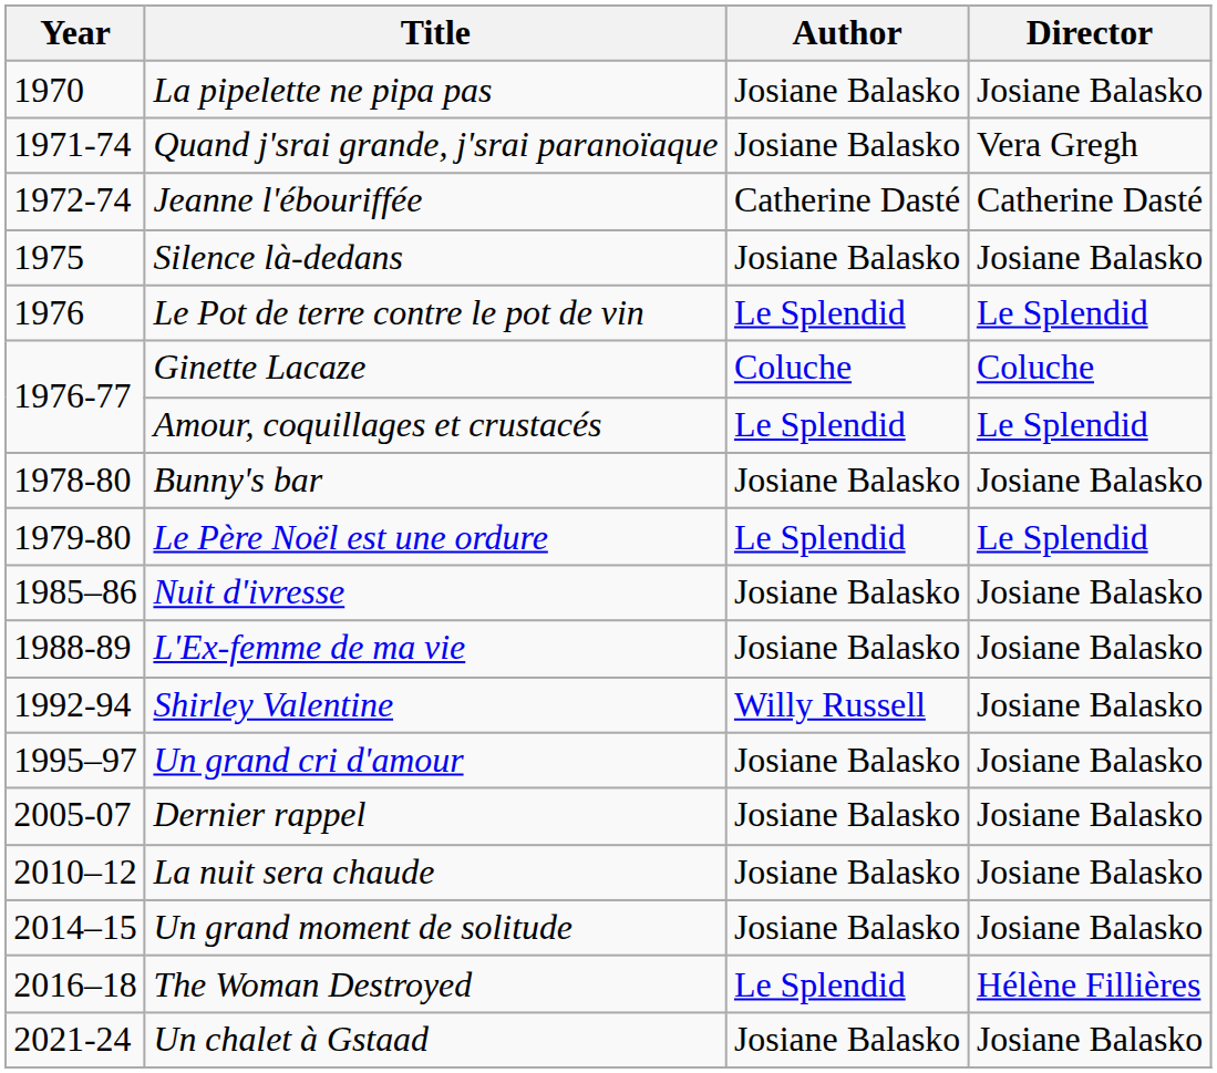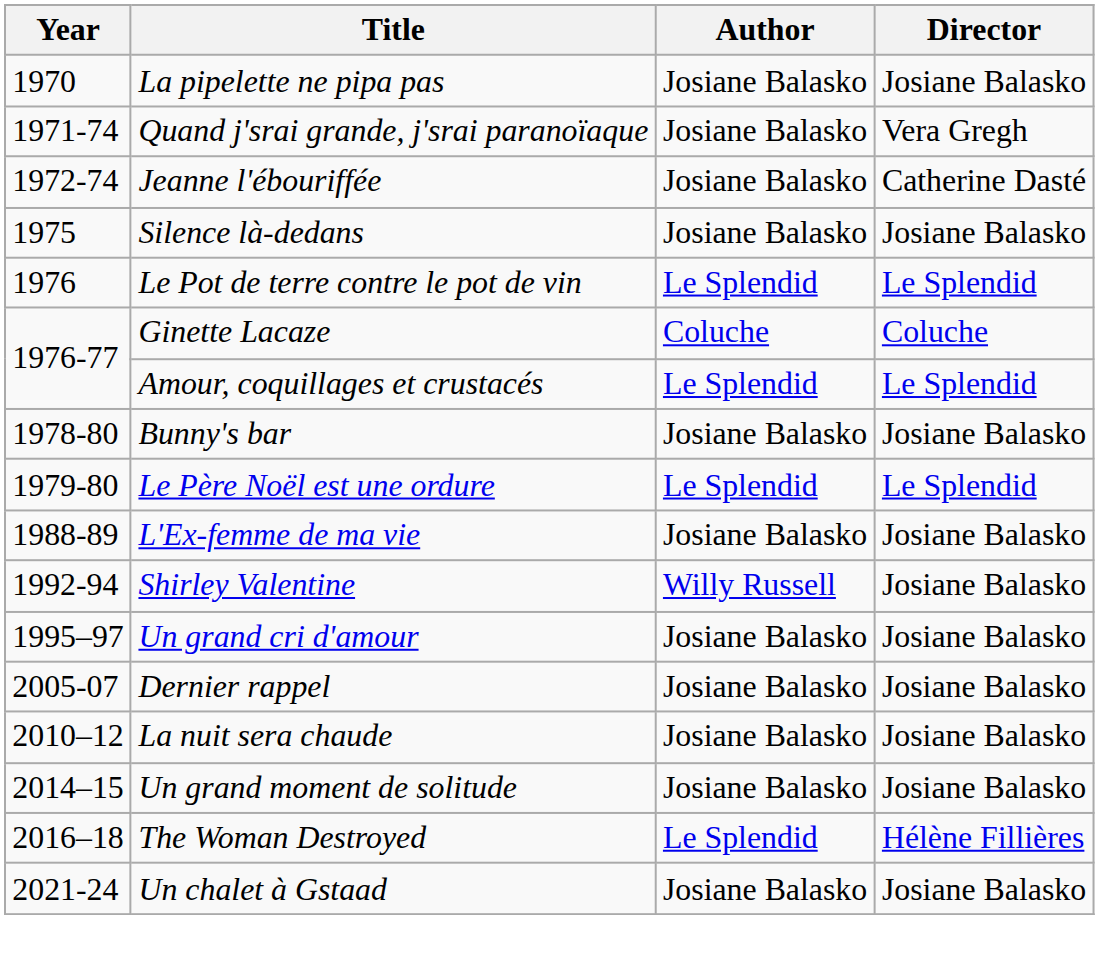 <table class="wikitable">
 <tr>
 <th>Year</th>
 <th>Title</th>
 <th>Author</th>
 <th>Director</th>
 </tr>
 <tr>
 <td>1970</td>
 <td><em>La pipelette ne pipa pas</em></td>
 <td>Josiane Balasko</td>
 <td>Josiane Balasko</td>
 </tr>
 <tr>
 <td>1971-74</td>
 <td><em>Quand j'srai grande, j'srai paranoïaque</em></td>
 <td>Josiane Balasko</td>
 <td>Vera Gregh</td>
 </tr>
 <tr>
 <td>1972-74</td>
 <td><em>Jeanne l'ébouriffée</em></td>
-<td>Catherine Dasté</td>
+<td>Josiane Balasko</td>
 <td>Catherine Dasté</td>
 </tr>
 <tr>
 <td>1975</td>
 <td><em>Silence là-dedans</em></td>
 <td>Josiane Balasko</td>
 <td>Josiane Balasko</td>
 </tr>
 <tr>
 <td>1976</td>
 <td><em>Le Pot de terre contre le pot de vin</em></td>
 <td><a href='#'>Le Splendid</a></td>
 <td><a href='#'>Le Splendid</a></td>
 </tr>
 <tr>
 <td rowspan=2>1976-77</td>
 <td><em>Ginette Lacaze</em></td>
 <td><a href='#'>Coluche</a></td>
 <td><a href='#'>Coluche</a></td>
 </tr>
 <tr>
 <td><em>Amour, coquillages et crustacés</em></td>
 <td><a href='#'>Le Splendid</a></td>
 <td><a href='#'>Le Splendid</a></td>
 </tr>
 <tr>
 <td>1978-80</td>
 <td><em>Bunny's bar</em></td>
 <td>Josiane Balasko</td>
 <td>Josiane Balasko</td>
 </tr>
 <tr>
 <td>1979-80</td>
 <td><em><a href='#'>Le Père Noël est une ordure</a></em></td>
 <td><a href='#'>Le Splendid</a></td>
 <td><a href='#'>Le Splendid</a></td>
-</tr>
-<tr>
-<td>1985–86</td>
-<td><em><a href='#'>Nuit d'ivresse</a></em></td>
-<td>Josiane Balasko</td>
-<td>Josiane Balasko</td>
 </tr>
 <tr>
 <td>1988-89</td>
 <td><em><a href='#'>L'Ex-femme de ma vie</a></em></td>
 <td>Josiane Balasko</td>
 <td>Josiane Balasko</td>
 </tr>
 <tr>
 <td>1992-94</td>
 <td><em><a href='#'>Shirley Valentine</a></em></td>
 <td><a href='#'>Willy Russell</a></td>
 <td>Josiane Balasko</td>
 </tr>
 <tr>
 <td>1995–97</td>
 <td><em><a href='#'>Un grand cri d'amour</a></em></td>
 <td>Josiane Balasko</td>
 <td>Josiane Balasko</td>
 </tr>
 <tr>
 <td>2005-07</td>
 <td><em>Dernier rappel</em></td>
 <td>Josiane Balasko</td>
 <td>Josiane Balasko</td>
 </tr>
 <tr>
 <td>2010–12</td>
 <td><em>La nuit sera chaude</em></td>
 <td>Josiane Balasko</td>
 <td>Josiane Balasko</td>
 </tr>
 <tr>
 <td>2014–15</td>
 <td><em>Un grand moment de solitude</em></td>
 <td>Josiane Balasko</td>
 <td>Josiane Balasko</td>
 </tr>
 <tr>
 <td>2016–18</td>
 <td><em>The Woman Destroyed</em></td>
 <td><a href='#'>Le Splendid</a></td>
 <td><a href='#'>Hélène Fillières</a></td>
 </tr>
 <tr>
 <td>2021-24</td>
 <td><em>Un chalet à Gstaad</em></td>
 <td>Josiane Balasko</td>
 <td>Josiane Balasko</td>
 </tr>
 <tr>
 </tr>
 </table>
